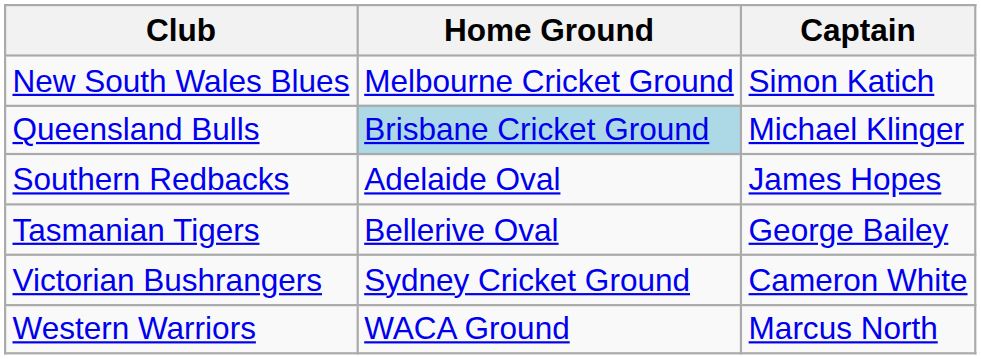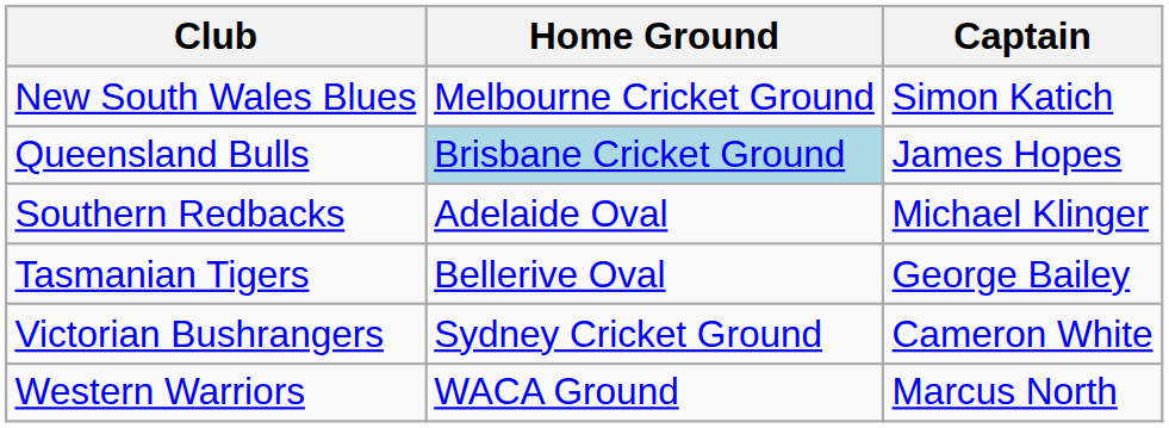 <table class="wikitable" style="font-size:90%;">
 <tr>
 <th>Club</th>
 <th>Home Ground</th>
 <th>Captain</th>
 </tr>
 <tr>
 <td><a href='#'>New South Wales Blues</a></td>
 <td><a href='#'>Melbourne Cricket Ground</a></td>
 <td><a href='#'>Simon Katich</a></td>
 </tr>
 <tr>
 <td><a href='#'>Queensland Bulls</a></td>
 <td style="background: lightblue;"><a href='#'>Brisbane Cricket Ground</a></td>
-<td><a href='#'>Michael Klinger</a></td>
+<td><a href='#'>James Hopes</a></td>
 </tr>
 <tr>
 <td><a href='#'>Southern Redbacks</a></td>
 <td><a href='#'>Adelaide Oval</a></td>
-<td><a href='#'>James Hopes</a></td>
+<td><a href='#'>Michael Klinger</a></td>
 </tr>
 <tr>
 <td><a href='#'>Tasmanian Tigers</a></td>
 <td><a href='#'>Bellerive Oval</a></td>
 <td><a href='#'>George Bailey</a></td>
 </tr>
 <tr>
 <td><a href='#'>Victorian Bushrangers</a></td>
 <td><a href='#'>Sydney Cricket Ground</a></td>
 <td><a href='#'>Cameron White</a></td>
 </tr>
 <tr>
 <td><a href='#'>Western Warriors</a></td>
 <td><a href='#'>WACA Ground</a></td>
 <td><a href='#'>Marcus North</a></td>
 </tr>
 </table>
